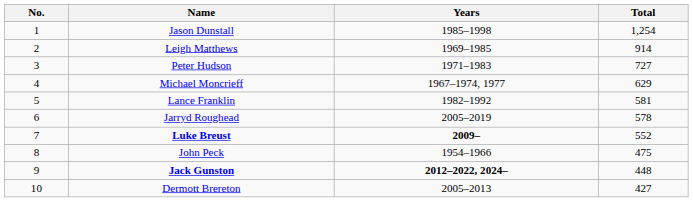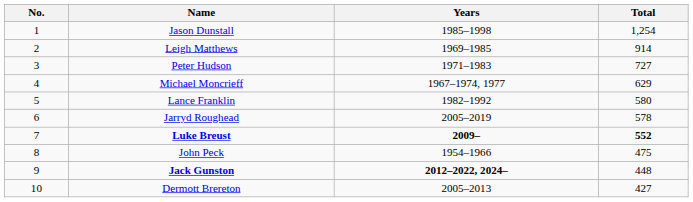 <table class="wikitable" style=text-align:center;width:50%>
 <tr>
 <th>No.</th>
 <th>Name</th>
 <th>Years</th>
 <th>Total</th>
 </tr>
 <tr>
 <td>1</td>
 <td><a href='#'>Jason Dunstall</a></td>
 <td>1985–1998</td>
 <td>1,254</td>
 </tr>
 <tr>
 <td>2</td>
 <td><a href='#'>Leigh Matthews</a></td>
 <td>1969–1985</td>
 <td>914</td>
 </tr>
 <tr>
 <td>3</td>
 <td><a href='#'>Peter Hudson</a></td>
 <td>1971–1983</td>
 <td>727</td>
 </tr>
 <tr>
 <td>4</td>
 <td><a href='#'>Michael Moncrieff</a></td>
 <td>1967–1974, 1977</td>
 <td>629</td>
 </tr>
 <tr>
 <td>5</td>
 <td><a href='#'>Lance Franklin</a></td>
 <td>1982–1992</td>
-<td>581</td>
+<td>580</td>
 </tr>
 <tr>
 <td>6</td>
 <td><a href='#'>Jarryd Roughead</a></td>
 <td>2005–2019</td>
 <td>578</td>
 </tr>
 <tr>
 <td>7</td>
 <td><strong><a href='#'>Luke Breust</a></strong></td>
 <td><strong>2009–</strong></td>
-<td>552</td>
+<td><strong>552</strong></td>
 </tr>
 <tr>
 <td>8</td>
 <td><a href='#'>John Peck</a></td>
 <td>1954–1966</td>
 <td>475</td>
 </tr>
 <tr>
 <td>9</td>
 <td><strong><a href='#'>Jack Gunston</a></strong></td>
 <td><strong>2012–2022, 2024–</strong></td>
 <td>448</td>
 </tr>
 <tr>
 <td>10</td>
 <td><a href='#'>Dermott Brereton</a></td>
 <td>2005–2013</td>
 <td>427</td>
 </tr>
 </table>
